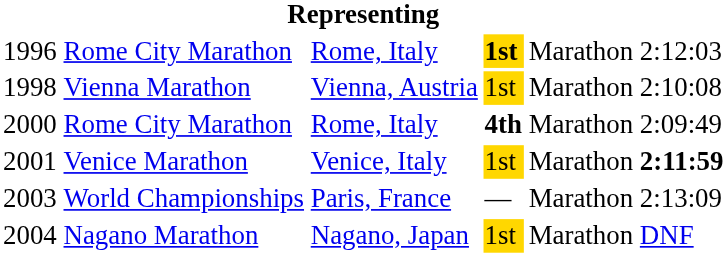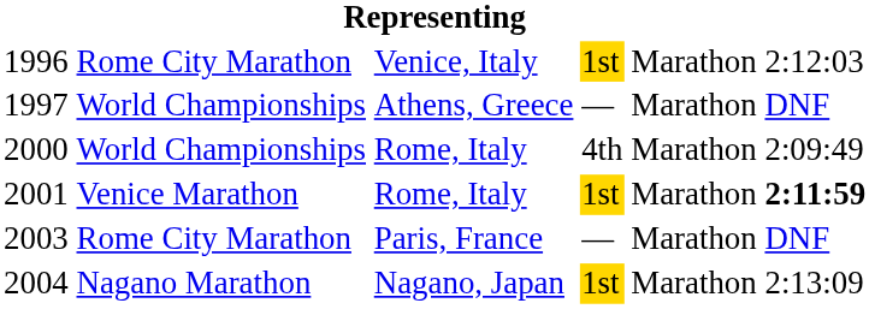 <table>
 <tr>
 <th colspan="6">Representing </th>
 </tr>
 <tr>
 <td>1996</td>
 <td><a href='#'>Rome City Marathon</a></td>
-<td><a href='#'>Rome, Italy</a></td>
-<td bgcolor="gold"><strong>1st</strong></td>
+<td><a href='#'>Venice, Italy</a></td>
+<td bgcolor="gold">1st</td>
 <td>Marathon</td>
 <td>2:12:03</td>
 </tr>
 <tr>
-<td>1998</td>
-<td><a href='#'>Vienna Marathon</a></td>
-<td><a href='#'>Vienna, Austria</a></td>
-<td bgcolor="gold">1st</td>
+<td>1997</td>
+<td><a href='#'>World Championships</a></td>
+<td><a href='#'>Athens, Greece</a></td>
+<td>—</td>
 <td>Marathon</td>
-<td>2:10:08</td>
+<td><a href='#'>DNF</a></td>
 </tr>
 <tr>
 <td>2000</td>
-<td><a href='#'>Rome City Marathon</a></td>
+<td><a href='#'>World Championships</a></td>
 <td><a href='#'>Rome, Italy</a></td>
-<td><strong>4th</strong></td>
+<td>4th</td>
 <td>Marathon</td>
 <td>2:09:49</td>
 </tr>
 <tr>
 <td>2001</td>
 <td><a href='#'>Venice Marathon</a></td>
-<td><a href='#'>Venice, Italy</a></td>
+<td><a href='#'>Rome, Italy</a></td>
 <td bgcolor="gold">1st</td>
 <td>Marathon</td>
 <td><strong>2:11:59</strong></td>
 </tr>
 <tr>
 <td>2003</td>
-<td><a href='#'>World Championships</a></td>
+<td><a href='#'>Rome City Marathon</a></td>
 <td><a href='#'>Paris, France</a></td>
 <td>—</td>
 <td>Marathon</td>
-<td>2:13:09</td>
+<td><a href='#'>DNF</a></td>
 </tr>
 <tr>
 <td>2004</td>
 <td><a href='#'>Nagano Marathon</a></td>
 <td><a href='#'>Nagano, Japan</a></td>
 <td bgcolor="gold">1st</td>
 <td>Marathon</td>
-<td><a href='#'>DNF</a></td>
+<td>2:13:09</td>
 </tr>
 </table>
